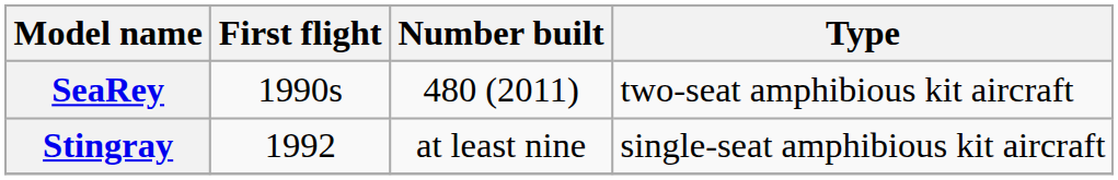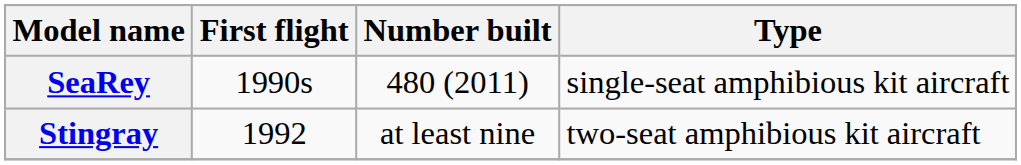 <table class="wikitable">
 <tr>
 </tr>
 <tr>
 <th>Model name</th>
 <th>First flight</th>
 <th>Number built</th>
 <th>Type</th>
 </tr>
 <tr>
 <th><a href='#'>SeaRey</a></th>
 <td align=center>1990s</td>
 <td align=center>480 (2011)</td>
-<td align=left>two-seat amphibious kit aircraft</td>
+<td align=left>single-seat amphibious kit aircraft</td>
 </tr>
 <tr>
 <th><a href='#'>Stingray</a></th>
 <td align=center>1992</td>
 <td align=center>at least nine</td>
-<td align=left>single-seat amphibious kit aircraft</td>
+<td align=left>two-seat amphibious kit aircraft</td>
 </tr>
 <tr>
 </tr>
 </table>
